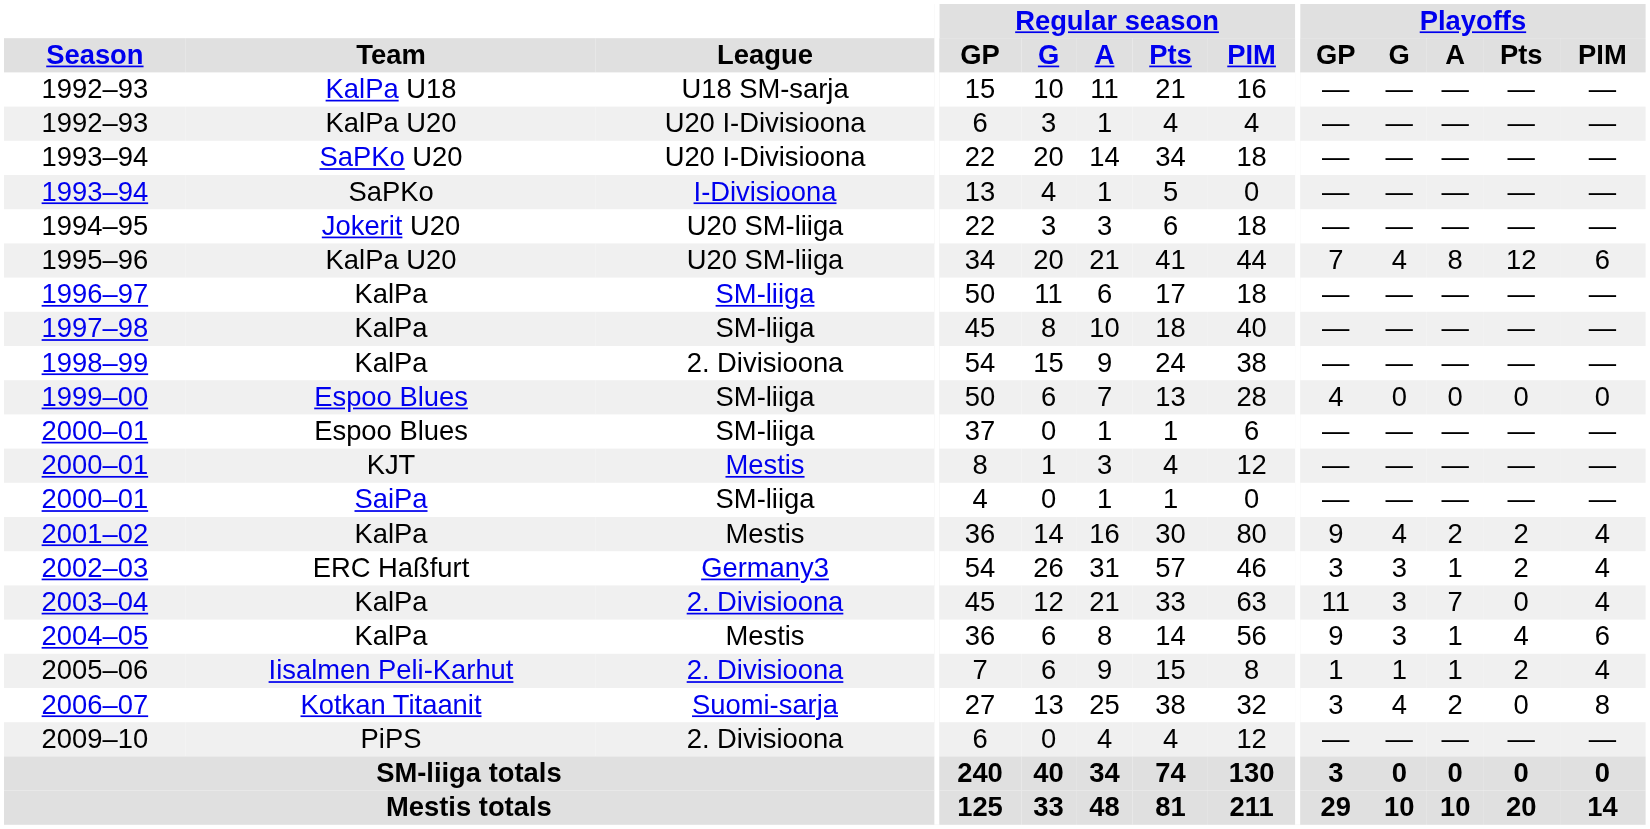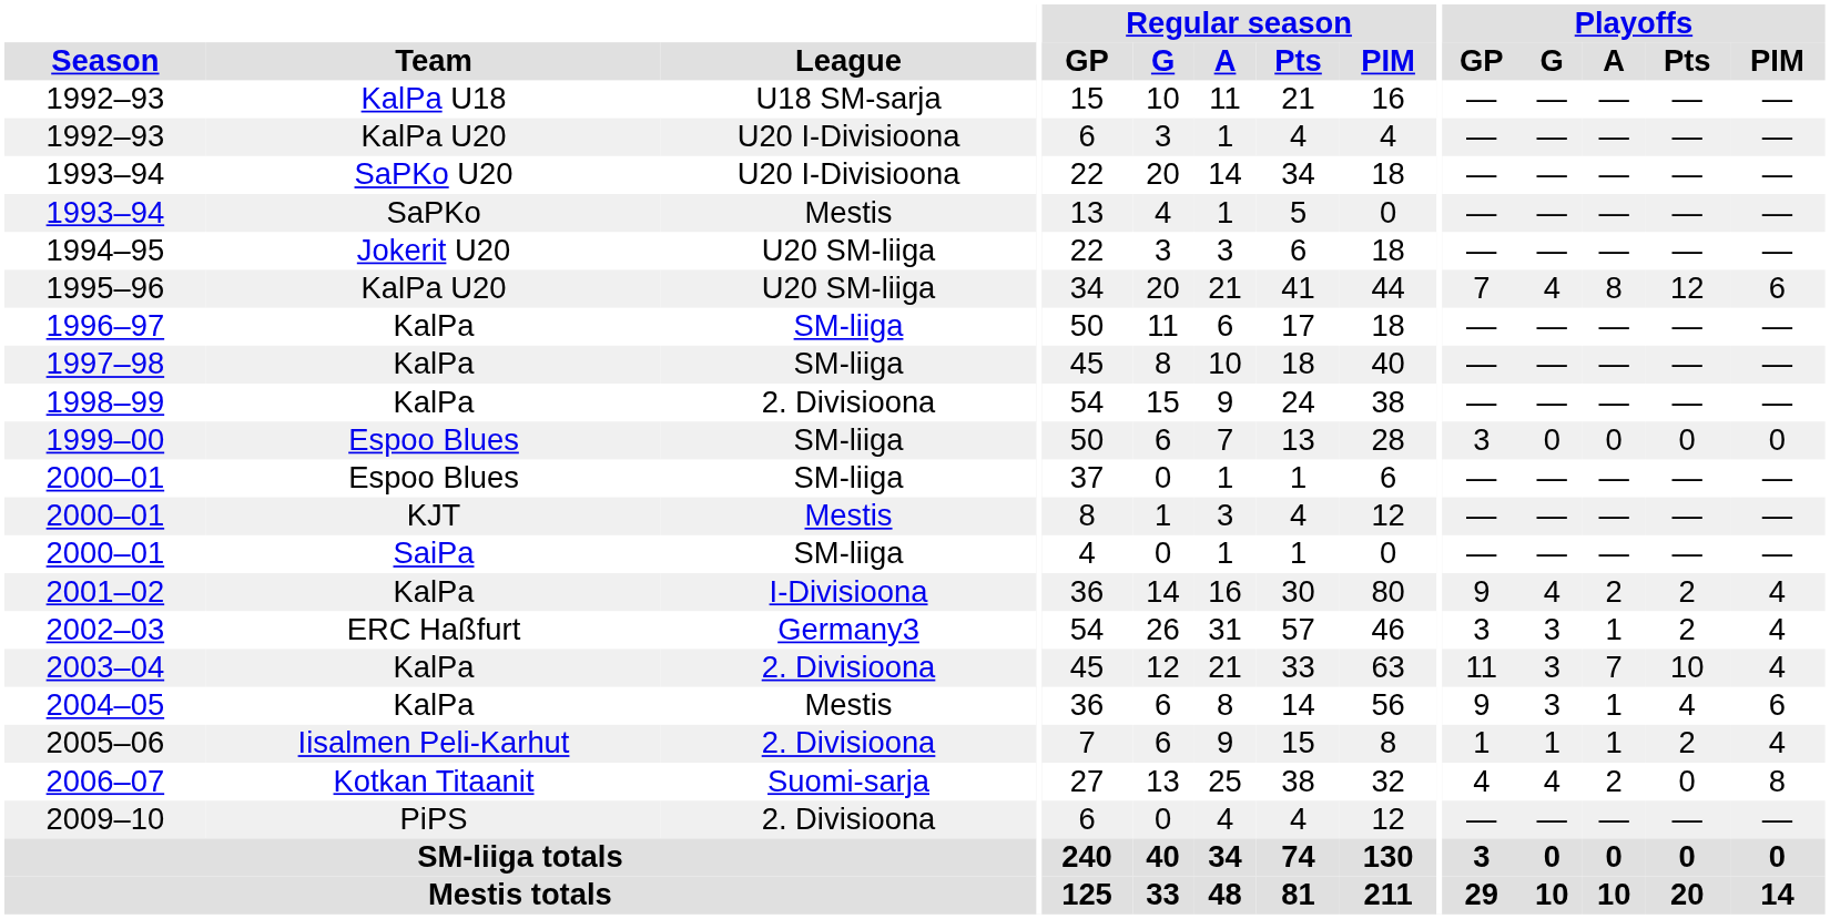 <table border="0" cellpadding="1" cellspacing="0" style="text-align:center; width:60em">
 <tr bgcolor="#e0e0e0">
 <th colspan="3" bgcolor="#ffffff"></th>
 <th rowspan="99" bgcolor="#ffffff"></th>
 <th colspan="5"><a href='#'>Regular season</a></th>
 <th rowspan="99" bgcolor="#ffffff"></th>
 <th colspan="5"><a href='#'>Playoffs</a></th>
 </tr>
 <tr bgcolor="#e0e0e0">
 <th><a href='#'>Season</a></th>
 <th>Team</th>
 <th>League</th>
 <th>GP</th>
 <th><a href='#'>G</a></th>
 <th><a href='#'>A</a></th>
 <th><a href='#'>Pts</a></th>
 <th><a href='#'>PIM</a></th>
 <th>GP</th>
 <th>G</th>
 <th>A</th>
 <th>Pts</th>
 <th>PIM</th>
 </tr>
 <tr>
 <td>1992–93</td>
 <td><a href='#'>KalPa</a> U18</td>
 <td>U18 SM-sarja</td>
 <td>15</td>
 <td>10</td>
 <td>11</td>
 <td>21</td>
 <td>16</td>
 <td>—</td>
 <td>—</td>
 <td>—</td>
 <td>—</td>
 <td>—</td>
 </tr>
 <tr bgcolor="#f0f0f0">
 <td>1992–93</td>
 <td>KalPa U20</td>
 <td>U20 I-Divisioona</td>
 <td>6</td>
 <td>3</td>
 <td>1</td>
 <td>4</td>
 <td>4</td>
 <td>—</td>
 <td>—</td>
 <td>—</td>
 <td>—</td>
 <td>—</td>
 </tr>
 <tr>
 <td>1993–94</td>
 <td><a href='#'>SaPKo</a> U20</td>
 <td>U20 I-Divisioona</td>
 <td>22</td>
 <td>20</td>
 <td>14</td>
 <td>34</td>
 <td>18</td>
 <td>—</td>
 <td>—</td>
 <td>—</td>
 <td>—</td>
 <td>—</td>
 </tr>
 <tr bgcolor="#f0f0f0">
 <td><a href='#'>1993–94</a></td>
 <td>SaPKo</td>
-<td><a href='#'>I-Divisioona</a></td>
+<td>Mestis</td>
 <td>13</td>
 <td>4</td>
 <td>1</td>
 <td>5</td>
 <td>0</td>
 <td>—</td>
 <td>—</td>
 <td>—</td>
 <td>—</td>
 <td>—</td>
 </tr>
 <tr>
 <td>1994–95</td>
 <td><a href='#'>Jokerit</a> U20</td>
 <td>U20 SM-liiga</td>
 <td>22</td>
 <td>3</td>
 <td>3</td>
 <td>6</td>
 <td>18</td>
 <td>—</td>
 <td>—</td>
 <td>—</td>
 <td>—</td>
 <td>—</td>
 </tr>
 <tr bgcolor="#f0f0f0">
 <td>1995–96</td>
 <td>KalPa U20</td>
 <td>U20 SM-liiga</td>
 <td>34</td>
 <td>20</td>
 <td>21</td>
 <td>41</td>
 <td>44</td>
 <td>7</td>
 <td>4</td>
 <td>8</td>
 <td>12</td>
 <td>6</td>
 </tr>
 <tr>
 <td><a href='#'>1996–97</a></td>
 <td>KalPa</td>
 <td><a href='#'>SM-liiga</a></td>
 <td>50</td>
 <td>11</td>
 <td>6</td>
 <td>17</td>
 <td>18</td>
 <td>—</td>
 <td>—</td>
 <td>—</td>
 <td>—</td>
 <td>—</td>
 </tr>
 <tr bgcolor="#f0f0f0">
 <td><a href='#'>1997–98</a></td>
 <td>KalPa</td>
 <td>SM-liiga</td>
 <td>45</td>
 <td>8</td>
 <td>10</td>
 <td>18</td>
 <td>40</td>
 <td>—</td>
 <td>—</td>
 <td>—</td>
 <td>—</td>
 <td>—</td>
 </tr>
 <tr>
 <td><a href='#'>1998–99</a></td>
 <td>KalPa</td>
 <td>2. Divisioona</td>
 <td>54</td>
 <td>15</td>
 <td>9</td>
 <td>24</td>
 <td>38</td>
 <td>—</td>
 <td>—</td>
 <td>—</td>
 <td>—</td>
 <td>—</td>
 </tr>
 <tr bgcolor="#f0f0f0">
 <td><a href='#'>1999–00</a></td>
 <td><a href='#'>Espoo Blues</a></td>
 <td>SM-liiga</td>
 <td>50</td>
 <td>6</td>
 <td>7</td>
 <td>13</td>
 <td>28</td>
-<td>4</td>
+<td>3</td>
 <td>0</td>
 <td>0</td>
 <td>0</td>
 <td>0</td>
 </tr>
 <tr>
 <td><a href='#'>2000–01</a></td>
 <td>Espoo Blues</td>
 <td>SM-liiga</td>
 <td>37</td>
 <td>0</td>
 <td>1</td>
 <td>1</td>
 <td>6</td>
 <td>—</td>
 <td>—</td>
 <td>—</td>
 <td>—</td>
 <td>—</td>
 </tr>
 <tr bgcolor="#f0f0f0">
 <td><a href='#'>2000–01</a></td>
 <td>KJT</td>
 <td><a href='#'>Mestis</a></td>
 <td>8</td>
 <td>1</td>
 <td>3</td>
 <td>4</td>
 <td>12</td>
 <td>—</td>
 <td>—</td>
 <td>—</td>
 <td>—</td>
 <td>—</td>
 </tr>
 <tr>
 <td><a href='#'>2000–01</a></td>
 <td><a href='#'>SaiPa</a></td>
 <td>SM-liiga</td>
 <td>4</td>
 <td>0</td>
 <td>1</td>
 <td>1</td>
 <td>0</td>
 <td>—</td>
 <td>—</td>
 <td>—</td>
 <td>—</td>
 <td>—</td>
 </tr>
 <tr bgcolor="#f0f0f0">
 <td><a href='#'>2001–02</a></td>
 <td>KalPa</td>
-<td>Mestis</td>
+<td><a href='#'>I-Divisioona</a></td>
 <td>36</td>
 <td>14</td>
 <td>16</td>
 <td>30</td>
 <td>80</td>
 <td>9</td>
 <td>4</td>
 <td>2</td>
 <td>2</td>
 <td>4</td>
 </tr>
 <tr>
 <td><a href='#'>2002–03</a></td>
 <td>ERC Haßfurt</td>
 <td><a href='#'>Germany3</a></td>
 <td>54</td>
 <td>26</td>
 <td>31</td>
 <td>57</td>
 <td>46</td>
 <td>3</td>
 <td>3</td>
 <td>1</td>
 <td>2</td>
 <td>4</td>
 </tr>
 <tr bgcolor="#f0f0f0">
 <td><a href='#'>2003–04</a></td>
 <td>KalPa</td>
 <td><a href='#'>2. Divisioona</a></td>
 <td>45</td>
 <td>12</td>
 <td>21</td>
 <td>33</td>
 <td>63</td>
 <td>11</td>
 <td>3</td>
 <td>7</td>
-<td>0</td>
+<td>10</td>
 <td>4</td>
 </tr>
 <tr>
 <td><a href='#'>2004–05</a></td>
 <td>KalPa</td>
 <td>Mestis</td>
 <td>36</td>
 <td>6</td>
 <td>8</td>
 <td>14</td>
 <td>56</td>
 <td>9</td>
 <td>3</td>
 <td>1</td>
 <td>4</td>
 <td>6</td>
 </tr>
 <tr bgcolor="#f0f0f0">
 <td>2005–06</td>
 <td><a href='#'>Iisalmen Peli-Karhut</a></td>
 <td><a href='#'>2. Divisioona</a></td>
 <td>7</td>
 <td>6</td>
 <td>9</td>
 <td>15</td>
 <td>8</td>
 <td>1</td>
 <td>1</td>
 <td>1</td>
 <td>2</td>
 <td>4</td>
 </tr>
 <tr>
 <td><a href='#'>2006–07</a></td>
 <td><a href='#'>Kotkan Titaanit</a></td>
 <td><a href='#'>Suomi-sarja</a></td>
 <td>27</td>
 <td>13</td>
 <td>25</td>
 <td>38</td>
 <td>32</td>
-<td>3</td>
+<td>4</td>
 <td>4</td>
 <td>2</td>
 <td>0</td>
 <td>8</td>
 </tr>
 <tr bgcolor="#f0f0f0">
 <td>2009–10</td>
 <td>PiPS</td>
 <td>2. Divisioona</td>
 <td>6</td>
 <td>0</td>
 <td>4</td>
 <td>4</td>
 <td>12</td>
 <td>—</td>
 <td>—</td>
 <td>—</td>
 <td>—</td>
 <td>—</td>
 </tr>
 <tr>
 </tr>
 <tr ALIGN="center" bgcolor="#e0e0e0">
 <th colspan="3">SM-liiga totals</th>
 <th ALIGN="center">240</th>
 <th ALIGN="center">40</th>
 <th ALIGN="center">34</th>
 <th ALIGN="center">74</th>
 <th ALIGN="center">130</th>
 <th ALIGN="center">3</th>
 <th ALIGN="center">0</th>
 <th ALIGN="center">0</th>
 <th ALIGN="center">0</th>
 <th ALIGN="center">0</th>
 </tr>
 <tr>
 </tr>
 <tr ALIGN="center" bgcolor="#e0e0e0">
 <th colspan="3">Mestis totals</th>
 <th ALIGN="center">125</th>
 <th ALIGN="center">33</th>
 <th ALIGN="center">48</th>
 <th ALIGN="center">81</th>
 <th ALIGN="center">211</th>
 <th ALIGN="center">29</th>
 <th ALIGN="center">10</th>
 <th ALIGN="center">10</th>
 <th ALIGN="center">20</th>
 <th ALIGN="center">14</th>
 </tr>
 </table>
